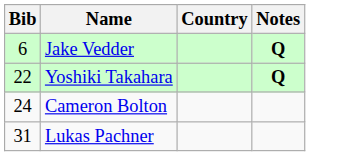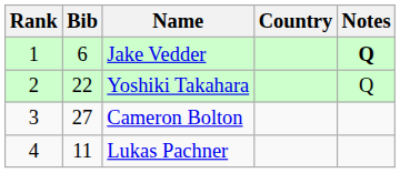 <table class="wikitable" style="text-align:center;">
 <tr>
+<th>Rank</th>
 <th>Bib</th>
 <th>Name</th>
 <th>Country</th>
 <th>Notes</th>
 </tr>
 <tr bgcolor=ccffcc>
+<td>1</td>
 <td>6</td>
 <td align=left><a href='#'>Jake Vedder</a></td>
 <td align=left></td>
 <td><strong>Q</strong></td>
 </tr>
 <tr bgcolor=ccffcc>
+<td>2</td>
 <td>22</td>
 <td align=left><a href='#'>Yoshiki Takahara</a></td>
 <td align=left></td>
-<td><strong>Q</strong></td>
+<td>Q</td>
 </tr>
 <tr>
-<td>24</td>
+<td>3</td>
+<td>27</td>
 <td align=left><a href='#'>Cameron Bolton</a></td>
 <td align=left></td>
 <td></td>
 </tr>
 <tr>
-<td>31</td>
+<td>4</td>
+<td>11</td>
 <td align=left><a href='#'>Lukas Pachner</a></td>
 <td align=left></td>
 <td></td>
 </tr>
 </table>
